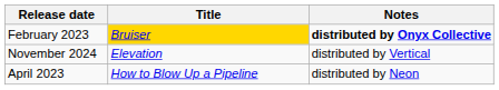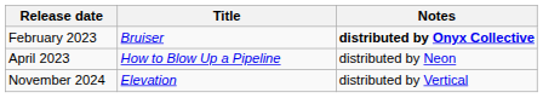 <table class="wikitable sortable">
 <tr>
 <th style="width:125px;">Release date</th>
 <th style="width:250px;">Title</th>
 <th>Notes</th>
 </tr>
 <tr>
 <td>February 2023</td>
-<td style="background: gold;"><em><a href='#'>Bruiser</a></em></td>
+<td><em><a href='#'>Bruiser</a></em></td>
 <td><strong>distributed by <a href='#'>Onyx Collective</a></strong></td>
+</tr>
+<tr>
+<td>April 2023</td>
+<td><em><a href='#'>How to Blow Up a Pipeline</a></em></td>
+<td>distributed by <a href='#'>Neon</a></td>
 </tr>
 <tr>
 <td>November 2024</td>
 <td><em><a href='#'>Elevation</a></em></td>
 <td>distributed by <a href='#'>Vertical</a></td>
 </tr>
-<tr>
-<td>April 2023</td>
-<td><em><a href='#'>How to Blow Up a Pipeline</a></em></td>
-<td>distributed by <a href='#'>Neon</a></td>
-</tr>
 </table>
